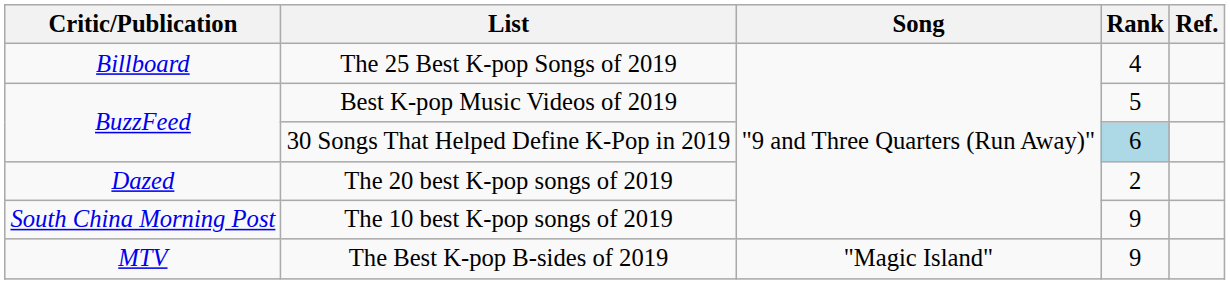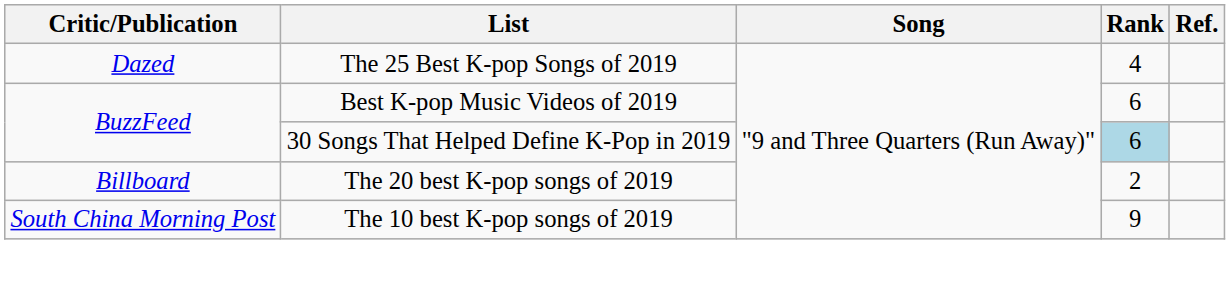 <table class="sortable wikitable">
 <tr>
 <th>Critic/Publication</th>
 <th>List</th>
 <th>Song</th>
 <th>Rank</th>
 <th>Ref.</th>
 </tr>
 <tr>
-<td align="center"><em><a href='#'>Billboard</a></em></td>
+<td align="center"><em><a href='#'>Dazed</a></em></td>
 <td align="center">The 25 Best K-pop Songs of 2019</td>
 <td rowspan="5" align="center">"9 and Three Quarters (Run Away)"</td>
 <td align="center">4</td>
 <td align="center"></td>
 </tr>
 <tr>
 <td align="center" rowspan="2"><em><a href='#'>BuzzFeed</a></em></td>
 <td align="center">Best K-pop Music Videos of 2019</td>
-<td align="center">5</td>
+<td align="center">6</td>
 <td align="center"></td>
 </tr>
 <tr>
 <td align="center">30 Songs That Helped Define K-Pop in 2019</td>
 <td align="center" style="background: lightblue;">6</td>
 <td align="center"></td>
 </tr>
 <tr>
-<td align="center"><em><a href='#'>Dazed</a></em></td>
+<td align="center"><em><a href='#'>Billboard</a></em></td>
 <td align="center">The 20 best K-pop songs of 2019</td>
 <td align="center">2</td>
 <td align="center"></td>
 </tr>
 <tr>
 <td align="center"><em><a href='#'>South China Morning Post</a></em></td>
 <td align="center">The 10 best K-pop songs of 2019</td>
 <td align="center">9</td>
 <td align="center"></td>
 </tr>
-<tr>
-<td align="center"><em><a href='#'>MTV</a></em></td>
-<td align="center">The Best K-pop B-sides of 2019</td>
-<td align="center">"Magic Island"</td>
-<td align="center">9</td>
-<td align="center"></td>
-</tr>
 </table>
